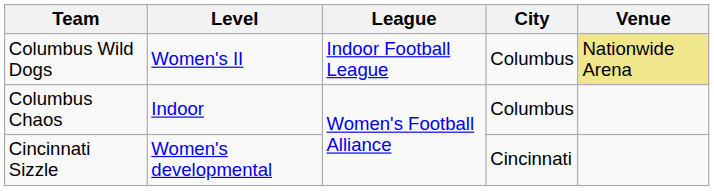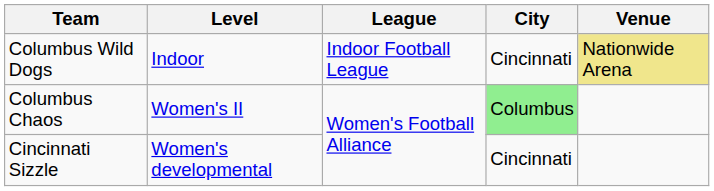 <table class="wikitable">
 <tr>
 <th>Team</th>
 <th>Level</th>
 <th>League</th>
 <th>City</th>
 <th>Venue</th>
 </tr>
 <tr>
 <td>Columbus Wild Dogs</td>
-<td><a href='#'>Women's II</a></td>
+<td><a href='#'>Indoor</a></td>
 <td><a href='#'>Indoor Football League</a></td>
-<td>Columbus</td>
+<td>Cincinnati</td>
 <td style="background: khaki;">Nationwide Arena</td>
 </tr>
 <tr>
 <td>Columbus Chaos</td>
-<td><a href='#'>Indoor</a></td>
+<td><a href='#'>Women's II</a></td>
 <td rowspan="2"><a href='#'>Women's Football Alliance</a></td>
-<td>Columbus</td>
+<td style="background: lightgreen;">Columbus</td>
 <td></td>
 </tr>
 <tr>
 <td>Cincinnati Sizzle</td>
 <td><a href='#'>Women's developmental</a></td>
 <td>Cincinnati</td>
 <td></td>
 </tr>
 </table>
